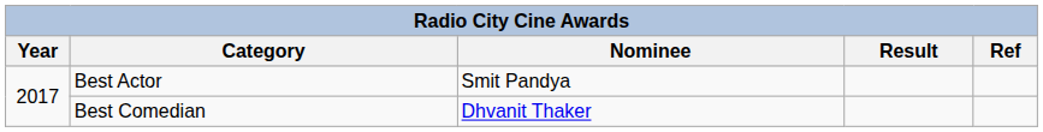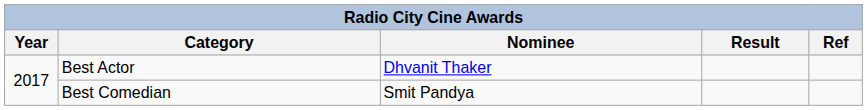 <table class="wikitable" style="font-size:95%">
 <tr style="background:#ccc; text-align:center;">
 <th colspan="6" style="background: LightSteelBlue;"><strong>Radio City Cine Awards</strong></th>
 </tr>
 <tr style="background:#ccc; text-align:center;">
 <th width=5%>Year</th>
 <th style="width:30%;">Category</th>
 <th style="width:30%;">Nominee</th>
 <th style="width:10%;">Result</th>
 <th style="width:5%;">Ref</th>
 </tr>
 <tr>
 <td rowspan="2" style="text-align:center;">2017</td>
 <td>Best Actor</td>
-<td>Smit Pandya</td>
+<td><a href='#'>Dhvanit Thaker</a></td>
 <td></td>
 <td></td>
 </tr>
 <tr>
 <td>Best Comedian</td>
-<td><a href='#'>Dhvanit Thaker</a></td>
+<td>Smit Pandya</td>
 <td></td>
 <td></td>
 </tr>
 </table>
